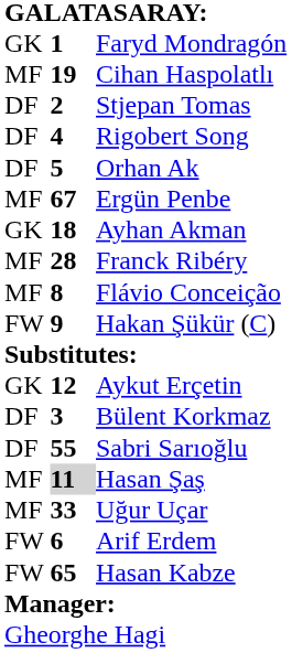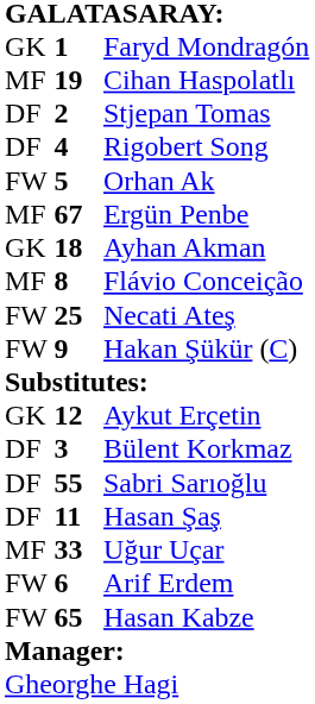 <table style="font-size:90%" cellspacing="0" cellpadding="0">
 <tr>
 <td colspan=4><strong>GALATASARAY:</strong></td>
 </tr>
 <tr>
 <th width=25></th>
 <th width=25></th>
 </tr>
 <tr>
 <td>GK</td>
 <td><strong>1</strong></td>
 <td> <a href='#'>Faryd Mondragón</a></td>
 </tr>
 <tr>
 <td>MF</td>
 <td><strong>19</strong></td>
 <td> <a href='#'>Cihan Haspolatlı</a></td>
 </tr>
 <tr>
 <td>DF</td>
 <td><strong>2</strong></td>
 <td> <a href='#'>Stjepan Tomas</a></td>
 </tr>
 <tr>
 <td>DF</td>
 <td><strong>4</strong></td>
 <td> <a href='#'>Rigobert Song</a></td>
 </tr>
 <tr>
-<td>DF</td>
+<td>FW</td>
 <td><strong>5</strong></td>
 <td> <a href='#'>Orhan Ak</a></td>
 <td></td>
 <td></td>
 </tr>
 <tr>
 <td>MF</td>
 <td><strong>67</strong></td>
 <td> <a href='#'>Ergün Penbe</a></td>
 </tr>
 <tr>
 <td>GK</td>
 <td><strong>18</strong></td>
 <td> <a href='#'>Ayhan Akman</a></td>
 <td></td>
 </tr>
 <tr>
 <td>MF</td>
-<td><strong>28</strong></td>
-<td> <a href='#'>Franck Ribéry</a></td>
+<td><strong>8</strong></td>
+<td> <a href='#'>Flávio Conceição</a></td>
+</tr>
+<tr>
+<td>FW</td>
+<td><strong>25</strong></td>
+<td> <a href='#'>Necati Ateş</a></td>
 <td></td>
 <td></td>
-</tr>
-<tr>
-<td>MF</td>
-<td><strong>8</strong></td>
-<td> <a href='#'>Flávio Conceição</a></td>
 </tr>
 <tr>
 <td>FW</td>
 <td><strong>9</strong></td>
 <td> <a href='#'>Hakan Şükür</a> (<a href='#'>C</a>)</td>
 <td></td>
 </tr>
 <tr>
 <td colspan=3><strong>Substitutes:</strong></td>
 </tr>
 <tr>
 <td>GK</td>
 <td><strong>12</strong></td>
 <td> <a href='#'>Aykut Erçetin</a></td>
 </tr>
 <tr>
 <td>DF</td>
 <td><strong>3</strong></td>
 <td> <a href='#'>Bülent Korkmaz</a></td>
 <td></td>
 </tr>
 <tr>
 <td>DF</td>
 <td><strong>55</strong></td>
 <td> <a href='#'>Sabri Sarıoğlu</a></td>
 <td></td>
 <td></td>
 </tr>
 <tr>
-<td>MF</td>
-<td style="background: lightgrey;"><strong>11</strong></td>
+<td>DF</td>
+<td><strong>11</strong></td>
 <td> <a href='#'>Hasan Şaş</a></td>
 <td></td>
 <td></td>
 </tr>
 <tr>
 <td>MF</td>
 <td><strong>33</strong></td>
 <td> <a href='#'>Uğur Uçar</a></td>
 <td></td>
 <td></td>
 </tr>
 <tr>
 <td>FW</td>
 <td><strong>6</strong></td>
 <td> <a href='#'>Arif Erdem</a></td>
 </tr>
 <tr>
 <td>FW</td>
 <td><strong>65</strong></td>
 <td> <a href='#'>Hasan Kabze</a></td>
 <td></td>
 </tr>
 <tr>
 <td colspan=3><strong>Manager:</strong></td>
 </tr>
 <tr>
 <td colspan=4> <a href='#'>Gheorghe Hagi</a></td>
 </tr>
 <tr>
 </tr>
 </table>
